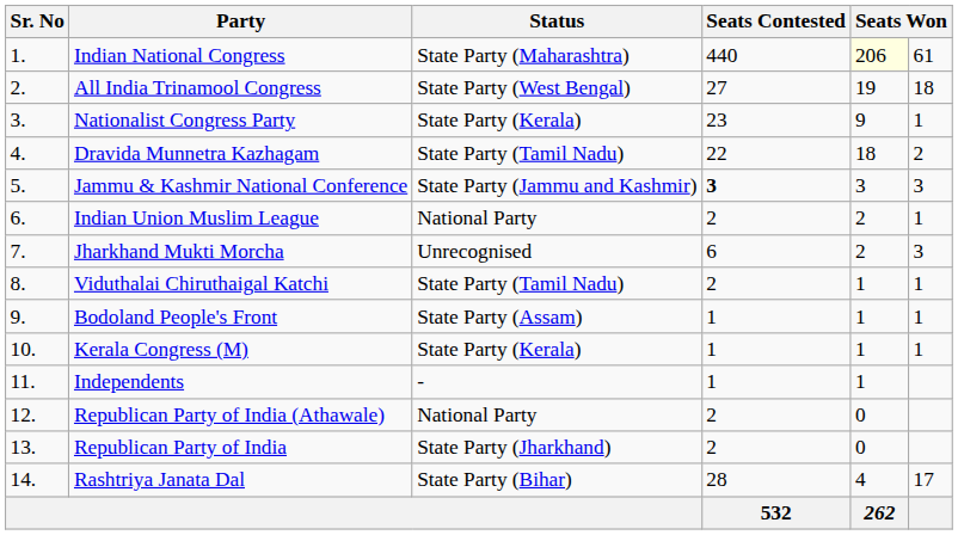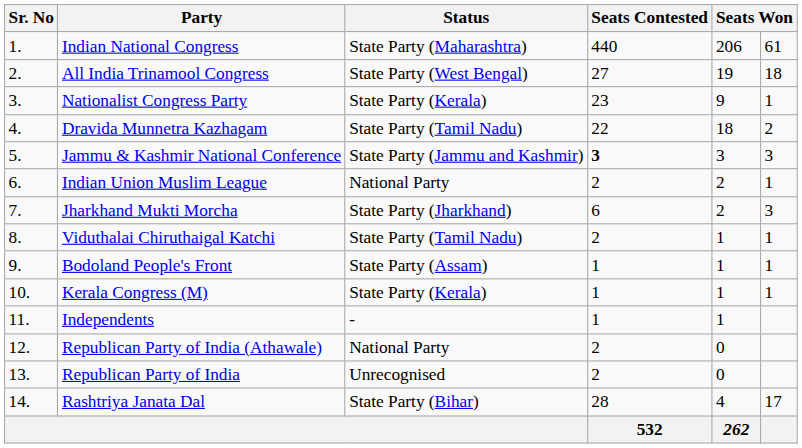 <table class="wikitable">
 <tr>
 <th>Sr. No</th>
 <th>Party</th>
 <th>Status</th>
 <th>Seats Contested</th>
 <th colspan="2">Seats Won</th>
 </tr>
 <tr>
 <td>1.</td>
 <td><a href='#'>Indian National Congress</a></td>
 <td>State Party (<a href='#'>Maharashtra</a>)</td>
 <td>440</td>
-<td style="background: lightyellow;">206</td>
+<td>206</td>
 <td> 61</td>
 </tr>
 <tr>
 <td>2.</td>
 <td><a href='#'>All India Trinamool Congress</a></td>
 <td>State Party (<a href='#'>West Bengal</a>)</td>
 <td>27</td>
 <td>19</td>
 <td> 18</td>
 </tr>
 <tr>
 <td>3.</td>
 <td><a href='#'>Nationalist Congress Party</a></td>
 <td>State Party (<a href='#'>Kerala</a>)</td>
 <td>23</td>
 <td>9</td>
 <td> 1</td>
 </tr>
 <tr>
 <td>4.</td>
 <td><a href='#'>Dravida Munnetra Kazhagam</a></td>
 <td>State Party (<a href='#'>Tamil Nadu</a>)</td>
 <td>22</td>
 <td>18</td>
 <td> 2</td>
 </tr>
 <tr>
 <td>5.</td>
 <td><a href='#'>Jammu & Kashmir National Conference</a></td>
 <td>State Party (<a href='#'>Jammu and Kashmir</a>)</td>
 <td><strong>3</strong></td>
 <td>3</td>
 <td> 3</td>
 </tr>
 <tr>
 <td>6.</td>
 <td><a href='#'>Indian Union Muslim League</a></td>
 <td>National Party</td>
 <td>2</td>
 <td>2</td>
 <td> 1</td>
 </tr>
 <tr>
 <td>7.</td>
 <td><a href='#'>Jharkhand Mukti Morcha</a></td>
-<td>Unrecognised</td>
+<td>State Party (<a href='#'>Jharkhand</a>)</td>
 <td>6</td>
 <td>2</td>
 <td> 3</td>
 </tr>
 <tr>
 <td>8.</td>
 <td><a href='#'>Viduthalai Chiruthaigal Katchi</a></td>
 <td>State Party (<a href='#'>Tamil Nadu</a>)</td>
 <td>2</td>
 <td>1</td>
 <td> 1</td>
 </tr>
 <tr>
 <td>9.</td>
 <td><a href='#'>Bodoland People's Front</a></td>
 <td>State Party (<a href='#'>Assam</a>)</td>
 <td>1</td>
 <td>1</td>
 <td> 1</td>
 </tr>
 <tr>
 <td>10.</td>
 <td><a href='#'>Kerala Congress (M)</a></td>
 <td>State Party (<a href='#'>Kerala</a>)</td>
 <td>1</td>
 <td>1</td>
 <td> 1</td>
 </tr>
 <tr>
 <td>11.</td>
 <td><a href='#'>Independents</a></td>
 <td>-</td>
 <td>1</td>
 <td>1</td>
 <td></td>
 </tr>
 <tr>
 <td>12.</td>
 <td><a href='#'>Republican Party of India (Athawale)</a></td>
 <td>National Party</td>
 <td>2</td>
 <td>0</td>
 <td></td>
 </tr>
 <tr>
 <td>13.</td>
 <td><a href='#'>Republican Party of India</a></td>
-<td>State Party (<a href='#'>Jharkhand</a>)</td>
+<td>Unrecognised</td>
 <td>2</td>
 <td>0</td>
 <td></td>
 </tr>
 <tr>
 <td>14.</td>
 <td><a href='#'>Rashtriya Janata Dal</a></td>
 <td>State Party (<a href='#'>Bihar</a>)</td>
 <td>28</td>
 <td>4</td>
 <td> 17</td>
 </tr>
 <tr>
 <th colspan="3"></th>
 <th><strong>532</strong></th>
 <th><strong><em>262</em></strong></th>
 <th></th>
 </tr>
 </table>
